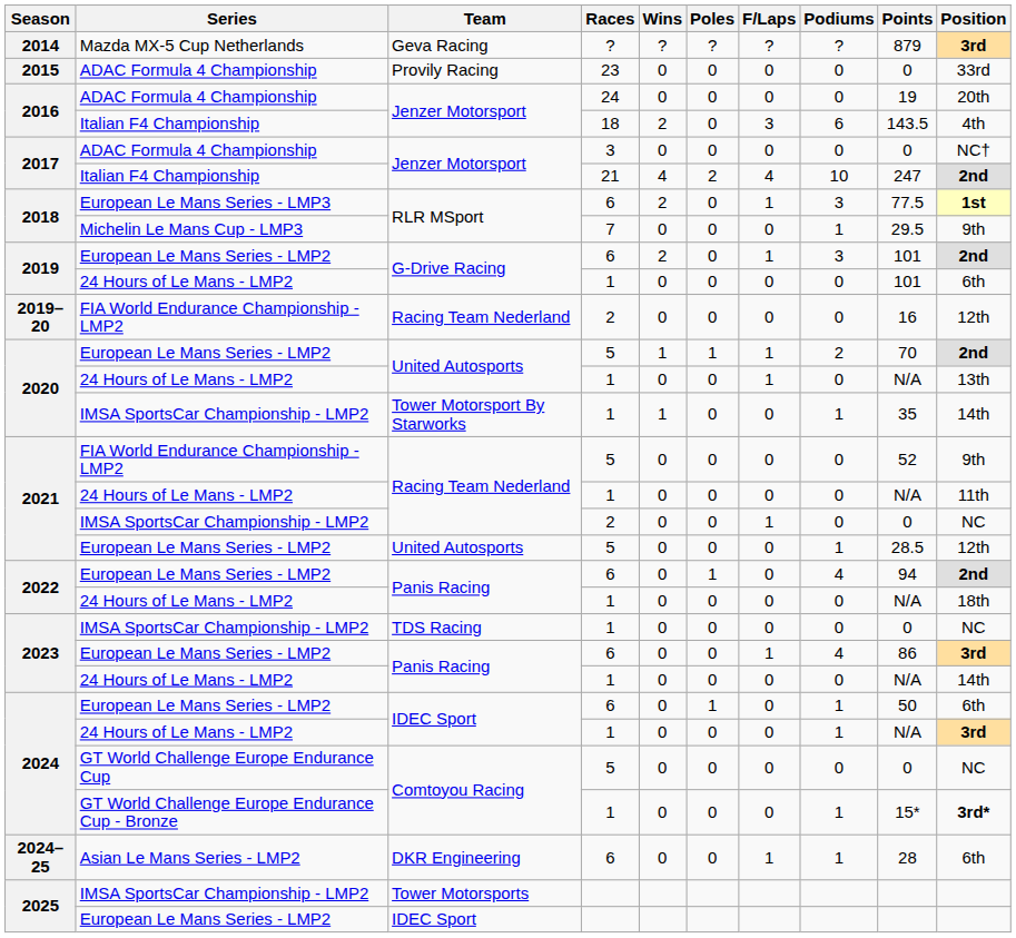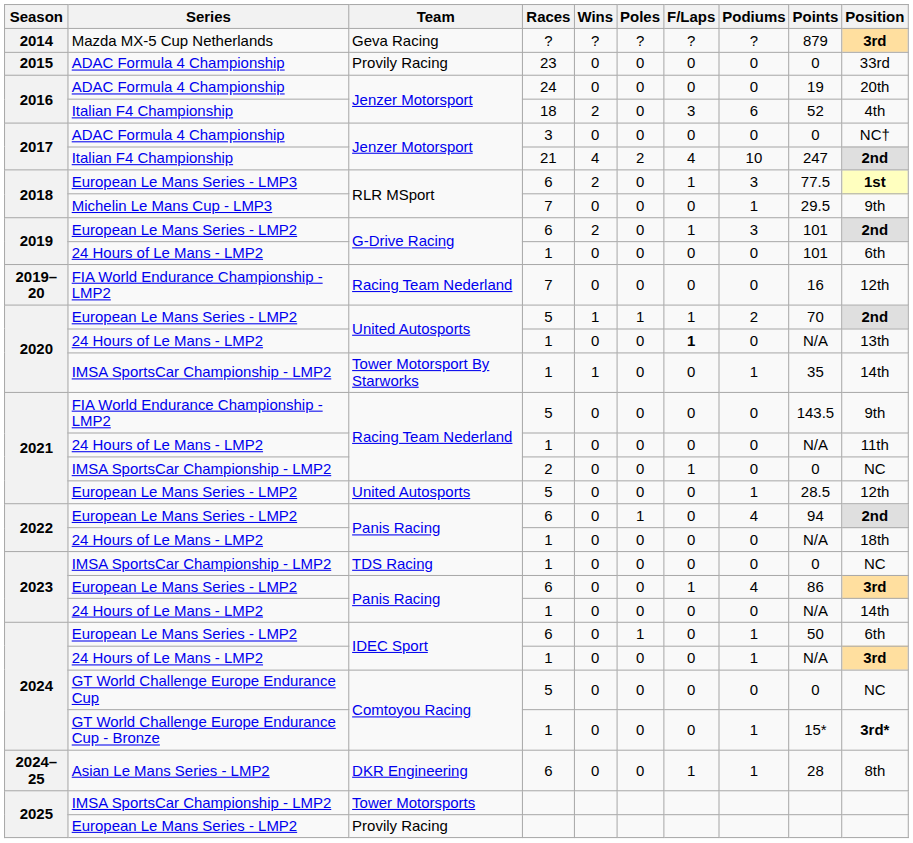 <table class="wikitable" style="font-size: 90%; text-align:center">
 <tr>
 <th>Season</th>
 <th>Series</th>
 <th>Team</th>
 <th>Races</th>
 <th>Wins</th>
 <th>Poles</th>
 <th>F/Laps</th>
 <th>Podiums</th>
 <th>Points</th>
 <th>Position</th>
 </tr>
 <tr>
 <th>2014</th>
 <td align=left>Mazda MX-5 Cup Netherlands</td>
 <td align=left>Geva Racing</td>
 <td>?</td>
 <td>?</td>
 <td>?</td>
 <td>?</td>
 <td>?</td>
 <td>879</td>
 <td style="background:#ffdf9f;"><strong>3rd</strong></td>
 </tr>
 <tr>
 <th>2015</th>
 <td align=left><a href='#'>ADAC Formula 4 Championship</a></td>
 <td align=left>Provily Racing</td>
 <td>23</td>
 <td>0</td>
 <td>0</td>
 <td>0</td>
 <td>0</td>
 <td>0</td>
 <td>33rd</td>
 </tr>
 <tr>
 <th rowspan=2>2016</th>
 <td align=left><a href='#'>ADAC Formula 4 Championship</a></td>
 <td rowspan="2" align=left><a href='#'>Jenzer Motorsport</a></td>
 <td>24</td>
 <td>0</td>
 <td>0</td>
 <td>0</td>
 <td>0</td>
 <td>19</td>
 <td>20th</td>
 </tr>
 <tr>
 <td align=left><a href='#'>Italian F4 Championship</a></td>
 <td>18</td>
 <td>2</td>
 <td>0</td>
 <td>3</td>
 <td>6</td>
-<td>143.5</td>
+<td>52</td>
 <td>4th</td>
 </tr>
 <tr>
 <th rowspan=2>2017</th>
 <td align=left><a href='#'>ADAC Formula 4 Championship</a></td>
 <td rowspan="2" align=left><a href='#'>Jenzer Motorsport</a></td>
 <td>3</td>
 <td>0</td>
 <td>0</td>
 <td>0</td>
 <td>0</td>
 <td>0</td>
 <td>NC†</td>
 </tr>
 <tr>
 <td align=left><a href='#'>Italian F4 Championship</a></td>
 <td>21</td>
 <td>4</td>
 <td>2</td>
 <td>4</td>
 <td>10</td>
 <td>247</td>
 <td style="background:#dfdfdf;"><strong>2nd</strong></td>
 </tr>
 <tr>
 <th rowspan="2">2018</th>
 <td align=left><a href='#'>European Le Mans Series - LMP3</a></td>
 <td rowspan="2" align="left">RLR MSport</td>
 <td>6</td>
 <td>2</td>
 <td>0</td>
 <td>1</td>
 <td>3</td>
 <td>77.5</td>
 <td style="background:#ffffbf;"><strong>1st</strong></td>
 </tr>
 <tr>
 <td align=left><a href='#'>Michelin Le Mans Cup - LMP3</a></td>
 <td>7</td>
 <td>0</td>
 <td>0</td>
 <td>0</td>
 <td>1</td>
 <td>29.5</td>
 <td>9th</td>
 </tr>
 <tr>
 <th rowspan="2">2019</th>
 <td align=left><a href='#'>European Le Mans Series - LMP2</a></td>
 <td rowspan="2" align=left><a href='#'>G-Drive Racing</a></td>
 <td>6</td>
 <td>2</td>
 <td>0</td>
 <td>1</td>
 <td>3</td>
 <td>101</td>
 <td style="background:#dfdfdf;"><strong>2nd</strong></td>
 </tr>
 <tr>
 <td align=left><a href='#'>24 Hours of Le Mans - LMP2</a></td>
 <td>1</td>
 <td>0</td>
 <td>0</td>
 <td>0</td>
 <td>0</td>
 <td>101</td>
 <td>6th</td>
 </tr>
 <tr>
 <th>2019–20</th>
 <td align=left><a href='#'>FIA World Endurance Championship - LMP2</a></td>
 <td align=left><a href='#'>Racing Team Nederland</a></td>
-<td>2</td>
+<td>7</td>
 <td>0</td>
 <td>0</td>
 <td>0</td>
 <td>0</td>
 <td>16</td>
 <td>12th</td>
 </tr>
 <tr>
 <th rowspan=3>2020</th>
 <td align=left><a href='#'>European Le Mans Series - LMP2</a></td>
 <td rowspan=2 align=left><a href='#'>United Autosports</a></td>
 <td>5</td>
 <td>1</td>
 <td>1</td>
 <td>1</td>
 <td>2</td>
 <td>70</td>
 <td style="background:#dfdfdf;"><strong>2nd</strong></td>
 </tr>
 <tr>
 <td align=left><a href='#'>24 Hours of Le Mans - LMP2</a></td>
 <td>1</td>
 <td>0</td>
 <td>0</td>
-<td>1</td>
+<td><strong>1</strong></td>
 <td>0</td>
 <td>N/A</td>
 <td>13th</td>
 </tr>
 <tr>
 <td align=left><a href='#'>IMSA SportsCar Championship - LMP2</a></td>
 <td align=left><a href='#'>Tower Motorsport By Starworks</a></td>
 <td>1</td>
 <td>1</td>
 <td>0</td>
 <td>0</td>
 <td>1</td>
 <td>35</td>
 <td>14th</td>
 </tr>
 <tr>
 <th rowspan="4">2021</th>
 <td align=left><a href='#'>FIA World Endurance Championship - LMP2</a></td>
 <td rowspan="3" align=left><a href='#'>Racing Team Nederland</a></td>
 <td>5</td>
 <td>0</td>
 <td>0</td>
 <td>0</td>
 <td>0</td>
-<td>52</td>
+<td>143.5</td>
 <td>9th</td>
 </tr>
 <tr>
 <td align=left><a href='#'>24 Hours of Le Mans - LMP2</a></td>
 <td>1</td>
 <td>0</td>
 <td>0</td>
 <td>0</td>
 <td>0</td>
 <td>N/A</td>
 <td>11th</td>
 </tr>
 <tr>
 <td align=left><a href='#'>IMSA SportsCar Championship - LMP2</a></td>
 <td>2</td>
 <td>0</td>
 <td>0</td>
 <td>1</td>
 <td>0</td>
 <td>0</td>
 <td>NC</td>
 </tr>
 <tr>
 <td align=left><a href='#'>European Le Mans Series - LMP2</a></td>
 <td align=left><a href='#'>United Autosports</a></td>
 <td>5</td>
 <td>0</td>
 <td>0</td>
 <td>0</td>
 <td>1</td>
 <td>28.5</td>
 <td>12th</td>
 </tr>
 <tr>
 <th rowspan=2>2022</th>
 <td align=left><a href='#'>European Le Mans Series - LMP2</a></td>
 <td rowspan=2 align=left><a href='#'>Panis Racing</a></td>
 <td>6</td>
 <td>0</td>
 <td>1</td>
 <td>0</td>
 <td>4</td>
 <td>94</td>
 <td style="background:#dfdfdf;"><strong>2nd</strong></td>
 </tr>
 <tr>
 <td align=left><a href='#'>24 Hours of Le Mans - LMP2</a></td>
 <td>1</td>
 <td>0</td>
 <td>0</td>
 <td>0</td>
 <td>0</td>
 <td>N/A</td>
 <td>18th</td>
 </tr>
 <tr>
 <th rowspan="3">2023</th>
 <td align=left><a href='#'>IMSA SportsCar Championship - LMP2</a></td>
 <td align=left><a href='#'>TDS Racing</a></td>
 <td>1</td>
 <td>0</td>
 <td>0</td>
 <td>0</td>
 <td>0</td>
 <td>0</td>
 <td>NC</td>
 </tr>
 <tr>
 <td align=left><a href='#'>European Le Mans Series - LMP2</a></td>
 <td rowspan="2" align="left"><a href='#'>Panis Racing</a></td>
 <td>6</td>
 <td>0</td>
 <td>0</td>
 <td>1</td>
 <td>4</td>
 <td>86</td>
 <td style="background:#FFDF9F;"><strong>3rd</strong></td>
 </tr>
 <tr>
 <td align=left><a href='#'>24 Hours of Le Mans - LMP2</a></td>
 <td>1</td>
 <td>0</td>
 <td>0</td>
 <td>0</td>
 <td>0</td>
 <td>N/A</td>
 <td>14th</td>
 </tr>
 <tr>
 <th rowspan="4">2024</th>
 <td align=left><a href='#'>European Le Mans Series - LMP2</a></td>
 <td align=left rowspan="2"><a href='#'>IDEC Sport</a></td>
 <td>6</td>
 <td>0</td>
 <td>1</td>
 <td>0</td>
 <td>1</td>
 <td>50</td>
 <td>6th</td>
 </tr>
 <tr>
 <td align=left><a href='#'>24 Hours of Le Mans - LMP2</a></td>
 <td>1</td>
 <td>0</td>
 <td>0</td>
 <td>0</td>
 <td>1</td>
 <td>N/A</td>
 <td style="background:#ffdf9f;"><strong>3rd</strong></td>
 </tr>
 <tr>
 <td align=left><a href='#'>GT World Challenge Europe Endurance Cup</a></td>
 <td rowspan="2" align="left"><a href='#'>Comtoyou Racing</a></td>
 <td>5</td>
 <td>0</td>
 <td>0</td>
 <td>0</td>
 <td>0</td>
 <td>0</td>
 <td>NC</td>
 </tr>
 <tr>
 <td align=left><a href='#'>GT World Challenge Europe Endurance Cup - Bronze</a></td>
 <td>1</td>
 <td>0</td>
 <td>0</td>
 <td>0</td>
 <td>1</td>
 <td>15*</td>
 <td><strong>3rd*</strong></td>
 </tr>
 <tr>
 <th>2024–25</th>
 <td align=left><a href='#'>Asian Le Mans Series - LMP2</a></td>
 <td align=left><a href='#'>DKR Engineering</a></td>
 <td>6</td>
 <td>0</td>
 <td>0</td>
 <td>1</td>
 <td>1</td>
 <td>28</td>
-<td>6th</td>
+<td>8th</td>
 </tr>
 <tr>
 <th rowspan="2">2025</th>
 <td align=left><a href='#'>IMSA SportsCar Championship - LMP2</a></td>
 <td align=left><a href='#'>Tower Motorsports</a></td>
 <td></td>
 <td></td>
 <td></td>
 <td></td>
 <td></td>
 <td></td>
 <td></td>
 </tr>
 <tr>
 <td align=left><a href='#'>European Le Mans Series - LMP2</a></td>
-<td align=left><a href='#'>IDEC Sport</a></td>
+<td align=left>Provily Racing</td>
 <td></td>
 <td></td>
 <td></td>
 <td></td>
 <td></td>
 <td></td>
 <td></td>
 </tr>
 </table>
